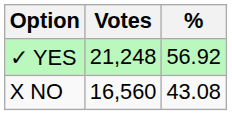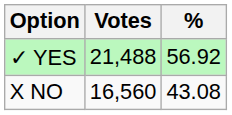 <table class="wikitable">
 <tr>
 <th>Option</th>
 <th>Votes</th>
 <th>%</th>
 </tr>
 <tr>
 <td style=background:#bbf8be>✓ YES</td>
-<td style=background:#bbf8be>21,248</td>
+<td style=background:#bbf8be>21,488</td>
 <td style=background:#bbf8be>56.92</td>
 </tr>
 <tr>
 <td>X NO</td>
 <td>16,560</td>
 <td>43.08</td>
 </tr>
 </table>
